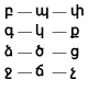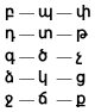 <table>
 <tr>
 <td><strong>բ</strong> </td>
 <td>—</td>
 <td><strong>պ</strong> </td>
 <td>—</td>
 <td><strong>փ</strong> </td>
 </tr>
 <tr>
+<td><strong>դ</strong> </td>
+<td>—</td>
+<td><strong>տ</strong> </td>
+<td>—</td>
+<td><strong>թ</strong> </td>
+</tr>
+<tr>
 <td><strong>գ</strong> </td>
 <td>—</td>
-<td><strong>կ</strong> </td>
+<td><strong>ծ</strong> </td>
 <td>—</td>
-<td><strong>ք</strong> </td>
+<td><strong>չ</strong> </td>
 </tr>
 <tr>
 <td><strong>ձ</strong> </td>
 <td>—</td>
-<td><strong>ծ</strong> </td>
+<td><strong>կ</strong> </td>
 <td>—</td>
 <td><strong>ց</strong> </td>
 </tr>
 <tr>
 <td><strong>ջ</strong> </td>
 <td>—</td>
 <td><strong>ճ</strong> </td>
 <td>—</td>
-<td><strong>չ</strong> </td>
+<td><strong>ք</strong> </td>
 </tr>
 </table>
